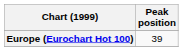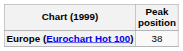 <table class="wikitable sortable plainrowheaders" style="text-align:center">
 <tr>
 <th>Chart (1999)</th>
 <th>Peak<br>position</th>
 </tr>
 <tr>
 </tr>
 <tr>
 <th scope="row">Europe (<a href='#'>Eurochart Hot 100</a>)</th>
-<td>39</td>
+<td>38</td>
 </tr>
 <tr>
 </tr>
 <tr>
 </tr>
 <tr>
 </tr>
 <tr>
 </tr>
 <tr>
 </tr>
 <tr>
 </tr>
 </table>
